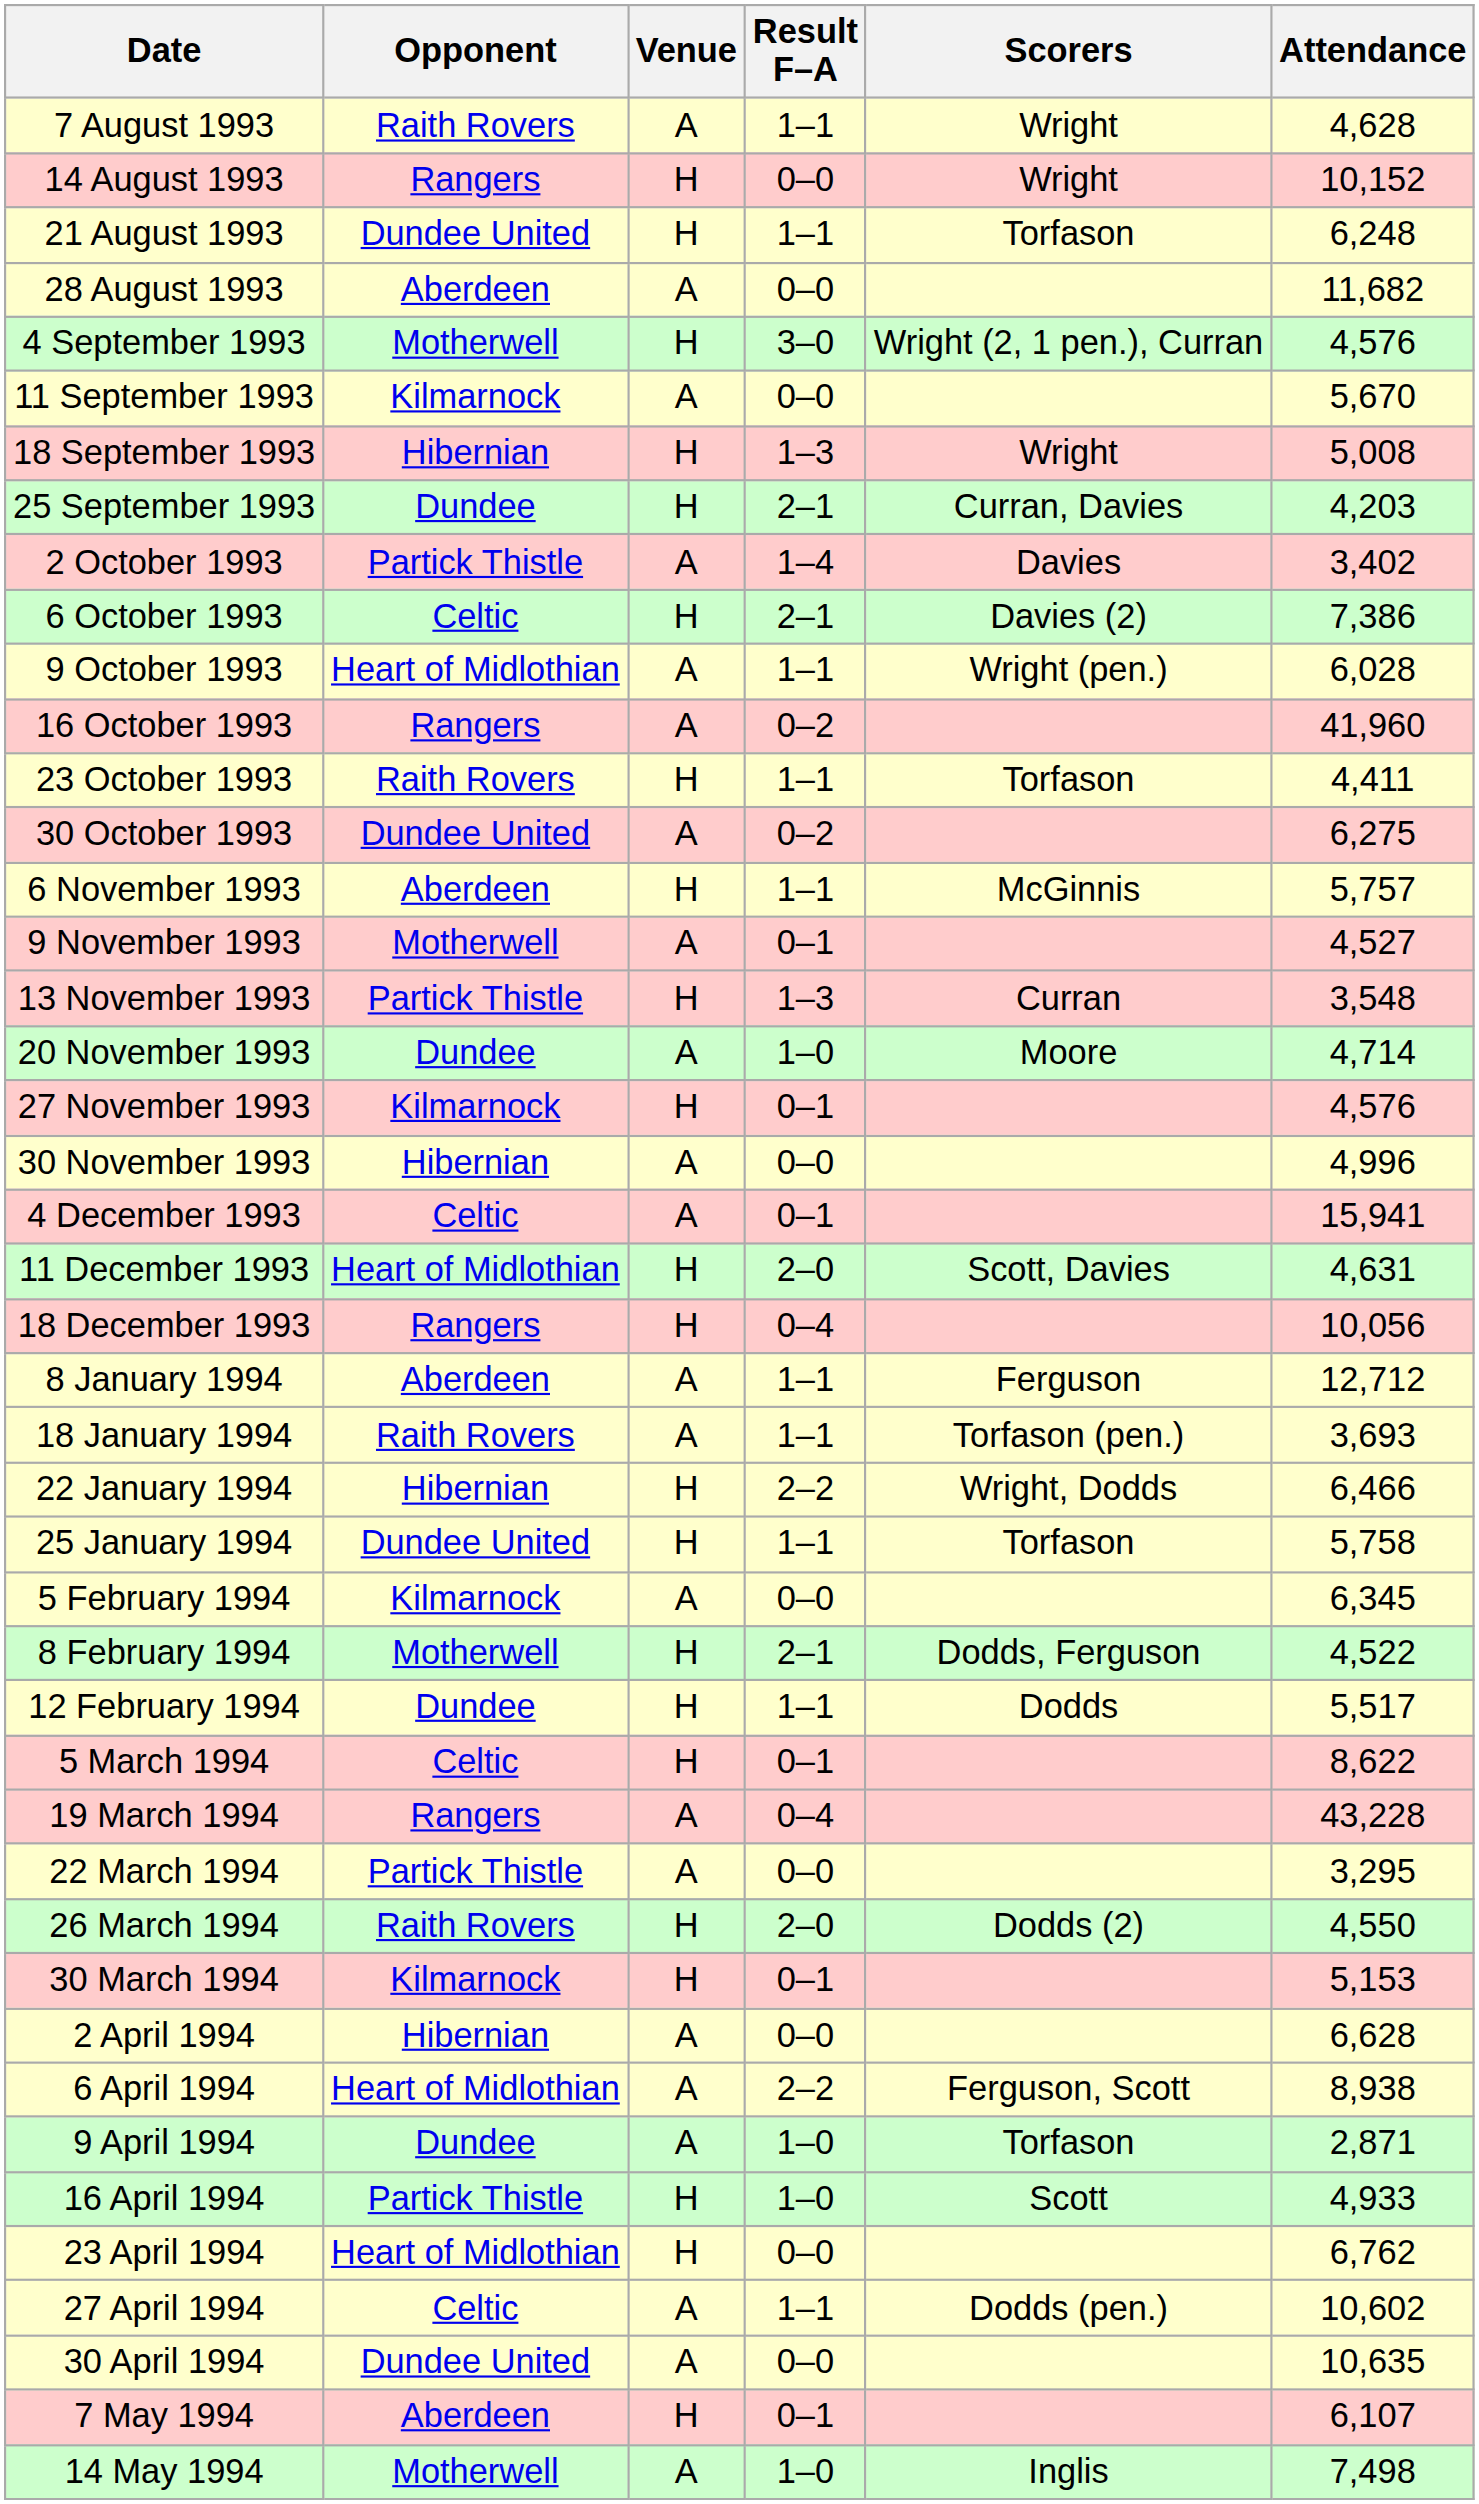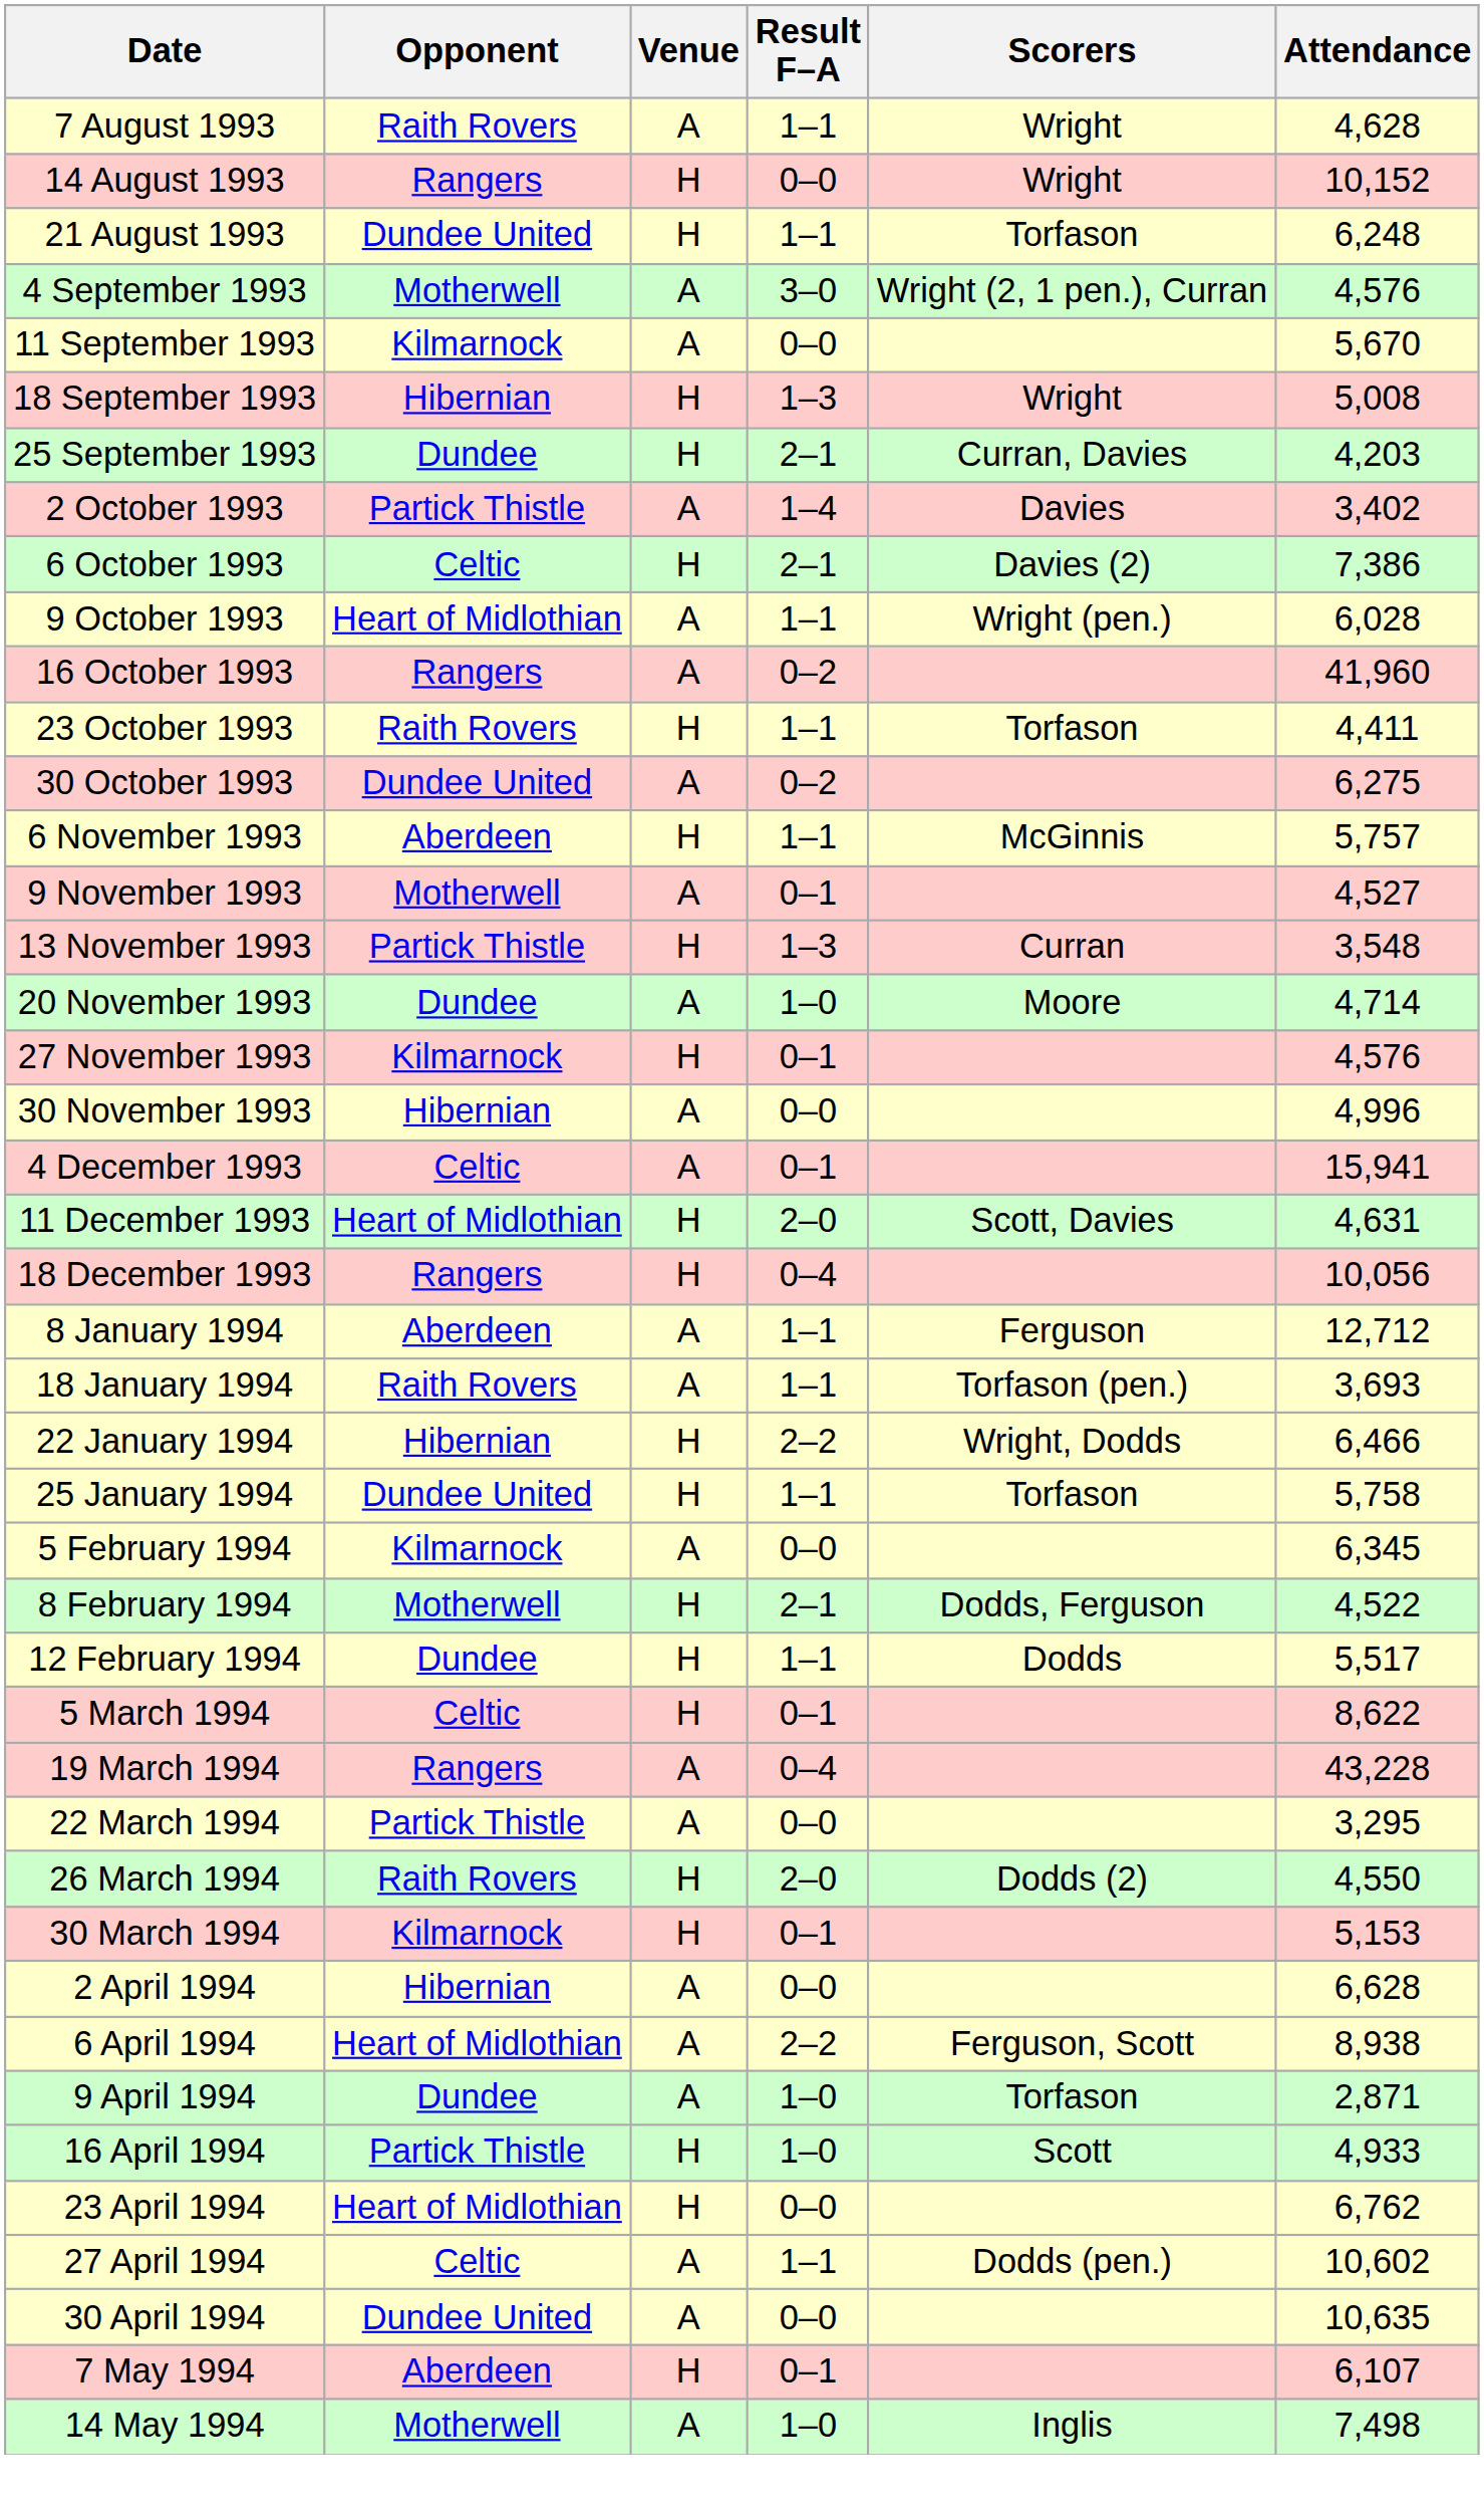 <table class="wikitable sortable" style="text-align:center;">
 <tr>
 <th>Date</th>
 <th>Opponent</th>
 <th>Venue</th>
 <th>Result<br>F–A</th>
 <th class=unsortable>Scorers</th>
 <th>Attendance</th>
 </tr>
 <tr bgcolor="#FFFFCC">
 <td>7 August 1993</td>
 <td><a href='#'>Raith Rovers</a></td>
 <td>A</td>
 <td>1–1</td>
 <td>Wright</td>
 <td>4,628</td>
 </tr>
 <tr bgcolor="#FFCCCC">
 <td>14 August 1993</td>
 <td><a href='#'>Rangers</a></td>
 <td>H</td>
 <td>0–0</td>
 <td>Wright</td>
 <td>10,152</td>
 </tr>
 <tr bgcolor="#FFFFCC">
 <td>21 August 1993</td>
 <td><a href='#'>Dundee United</a></td>
 <td>H</td>
 <td>1–1</td>
 <td>Torfason</td>
 <td>6,248</td>
 </tr>
-<tr bgcolor="#FFFFCC">
-<td>28 August 1993</td>
-<td><a href='#'>Aberdeen</a></td>
-<td>A</td>
-<td>0–0</td>
-<td></td>
-<td>11,682</td>
-</tr>
 <tr bgcolor="#CCFFCC">
 <td>4 September 1993</td>
 <td><a href='#'>Motherwell</a></td>
-<td>H</td>
+<td>A</td>
 <td>3–0</td>
 <td>Wright (2, 1 pen.), Curran</td>
 <td>4,576</td>
 </tr>
 <tr bgcolor="#FFFFCC">
 <td>11 September 1993</td>
 <td><a href='#'>Kilmarnock</a></td>
 <td>A</td>
 <td>0–0</td>
 <td></td>
 <td>5,670</td>
 </tr>
 <tr bgcolor="#FFCCCC">
 <td>18 September 1993</td>
 <td><a href='#'>Hibernian</a></td>
 <td>H</td>
 <td>1–3</td>
 <td>Wright</td>
 <td>5,008</td>
 </tr>
 <tr bgcolor="#CCFFCC">
 <td>25 September 1993</td>
 <td><a href='#'>Dundee</a></td>
 <td>H</td>
 <td>2–1</td>
 <td>Curran, Davies</td>
 <td>4,203</td>
 </tr>
 <tr bgcolor="#FFCCCC">
 <td>2 October 1993</td>
 <td><a href='#'>Partick Thistle</a></td>
 <td>A</td>
 <td>1–4</td>
 <td>Davies</td>
 <td>3,402</td>
 </tr>
 <tr bgcolor="#CCFFCC">
 <td>6 October 1993</td>
 <td><a href='#'>Celtic</a></td>
 <td>H</td>
 <td>2–1</td>
 <td>Davies (2)</td>
 <td>7,386</td>
 </tr>
 <tr bgcolor="#FFFFCC">
 <td>9 October 1993</td>
 <td><a href='#'>Heart of Midlothian</a></td>
 <td>A</td>
 <td>1–1</td>
 <td>Wright (pen.)</td>
 <td>6,028</td>
 </tr>
 <tr bgcolor="#FFCCCC">
 <td>16 October 1993</td>
 <td><a href='#'>Rangers</a></td>
 <td>A</td>
 <td>0–2</td>
 <td></td>
 <td>41,960</td>
 </tr>
 <tr bgcolor="#FFFFCC">
 <td>23 October 1993</td>
 <td><a href='#'>Raith Rovers</a></td>
 <td>H</td>
 <td>1–1</td>
 <td>Torfason</td>
 <td>4,411</td>
 </tr>
 <tr bgcolor="#FFCCCC">
 <td>30 October 1993</td>
 <td><a href='#'>Dundee United</a></td>
 <td>A</td>
 <td>0–2</td>
 <td></td>
 <td>6,275</td>
 </tr>
 <tr bgcolor="#FFFFCC">
 <td>6 November 1993</td>
 <td><a href='#'>Aberdeen</a></td>
 <td>H</td>
 <td>1–1</td>
 <td>McGinnis</td>
 <td>5,757</td>
 </tr>
 <tr bgcolor="#FFCCCC">
 <td>9 November 1993</td>
 <td><a href='#'>Motherwell</a></td>
 <td>A</td>
 <td>0–1</td>
 <td></td>
 <td>4,527</td>
 </tr>
 <tr bgcolor="#FFCCCC">
 <td>13 November 1993</td>
 <td><a href='#'>Partick Thistle</a></td>
 <td>H</td>
 <td>1–3</td>
 <td>Curran</td>
 <td>3,548</td>
 </tr>
 <tr bgcolor="#CCFFCC">
 <td>20 November 1993</td>
 <td><a href='#'>Dundee</a></td>
 <td>A</td>
 <td>1–0</td>
 <td>Moore</td>
 <td>4,714</td>
 </tr>
 <tr bgcolor="#FFCCCC">
 <td>27 November 1993</td>
 <td><a href='#'>Kilmarnock</a></td>
 <td>H</td>
 <td>0–1</td>
 <td></td>
 <td>4,576</td>
 </tr>
 <tr bgcolor="#FFFFCC">
 <td>30 November 1993</td>
 <td><a href='#'>Hibernian</a></td>
 <td>A</td>
 <td>0–0</td>
 <td></td>
 <td>4,996</td>
 </tr>
 <tr bgcolor="#FFCCCC">
 <td>4 December 1993</td>
 <td><a href='#'>Celtic</a></td>
 <td>A</td>
 <td>0–1</td>
 <td></td>
 <td>15,941</td>
 </tr>
 <tr bgcolor="#CCFFCC">
 <td>11 December 1993</td>
 <td><a href='#'>Heart of Midlothian</a></td>
 <td>H</td>
 <td>2–0</td>
 <td>Scott, Davies</td>
 <td>4,631</td>
 </tr>
 <tr bgcolor="#FFCCCC">
 <td>18 December 1993</td>
 <td><a href='#'>Rangers</a></td>
 <td>H</td>
 <td>0–4</td>
 <td></td>
 <td>10,056</td>
 </tr>
 <tr bgcolor="#FFFFCC">
 <td>8 January 1994</td>
 <td><a href='#'>Aberdeen</a></td>
 <td>A</td>
 <td>1–1</td>
 <td>Ferguson</td>
 <td>12,712</td>
 </tr>
 <tr bgcolor="#FFFFCC">
 <td>18 January 1994</td>
 <td><a href='#'>Raith Rovers</a></td>
 <td>A</td>
 <td>1–1</td>
 <td>Torfason (pen.)</td>
 <td>3,693</td>
 </tr>
 <tr bgcolor="#FFFFCC">
 <td>22 January 1994</td>
 <td><a href='#'>Hibernian</a></td>
 <td>H</td>
 <td>2–2</td>
 <td>Wright, Dodds</td>
 <td>6,466</td>
 </tr>
 <tr bgcolor="#FFFFCC">
 <td>25 January 1994</td>
 <td><a href='#'>Dundee United</a></td>
 <td>H</td>
 <td>1–1</td>
 <td>Torfason</td>
 <td>5,758</td>
 </tr>
 <tr bgcolor="#FFFFCC">
 <td>5 February 1994</td>
 <td><a href='#'>Kilmarnock</a></td>
 <td>A</td>
 <td>0–0</td>
 <td></td>
 <td>6,345</td>
 </tr>
 <tr bgcolor="#CCFFCC">
 <td>8 February 1994</td>
 <td><a href='#'>Motherwell</a></td>
 <td>H</td>
 <td>2–1</td>
 <td>Dodds, Ferguson</td>
 <td>4,522</td>
 </tr>
 <tr bgcolor="#FFFFCC">
 <td>12 February 1994</td>
 <td><a href='#'>Dundee</a></td>
 <td>H</td>
 <td>1–1</td>
 <td>Dodds</td>
 <td>5,517</td>
 </tr>
 <tr bgcolor="#FFCCCC">
 <td>5 March 1994</td>
 <td><a href='#'>Celtic</a></td>
 <td>H</td>
 <td>0–1</td>
 <td></td>
 <td>8,622</td>
 </tr>
 <tr bgcolor="#FFCCCC">
 <td>19 March 1994</td>
 <td><a href='#'>Rangers</a></td>
 <td>A</td>
 <td>0–4</td>
 <td></td>
 <td>43,228</td>
 </tr>
 <tr bgcolor="#FFFFCC">
 <td>22 March 1994</td>
 <td><a href='#'>Partick Thistle</a></td>
 <td>A</td>
 <td>0–0</td>
 <td></td>
 <td>3,295</td>
 </tr>
 <tr bgcolor="#CCFFCC">
 <td>26 March 1994</td>
 <td><a href='#'>Raith Rovers</a></td>
 <td>H</td>
 <td>2–0</td>
 <td>Dodds (2)</td>
 <td>4,550</td>
 </tr>
 <tr bgcolor="#FFCCCC">
 <td>30 March 1994</td>
 <td><a href='#'>Kilmarnock</a></td>
 <td>H</td>
 <td>0–1</td>
 <td></td>
 <td>5,153</td>
 </tr>
 <tr bgcolor="#FFFFCC">
 <td>2 April 1994</td>
 <td><a href='#'>Hibernian</a></td>
 <td>A</td>
 <td>0–0</td>
 <td></td>
 <td>6,628</td>
 </tr>
 <tr bgcolor="#FFFFCC">
 <td>6 April 1994</td>
 <td><a href='#'>Heart of Midlothian</a></td>
 <td>A</td>
 <td>2–2</td>
 <td>Ferguson, Scott</td>
 <td>8,938</td>
 </tr>
 <tr bgcolor="#CCFFCC">
 <td>9 April 1994</td>
 <td><a href='#'>Dundee</a></td>
 <td>A</td>
 <td>1–0</td>
 <td>Torfason</td>
 <td>2,871</td>
 </tr>
 <tr bgcolor="#CCFFCC">
 <td>16 April 1994</td>
 <td><a href='#'>Partick Thistle</a></td>
 <td>H</td>
 <td>1–0</td>
 <td>Scott</td>
 <td>4,933</td>
 </tr>
 <tr bgcolor="#FFFFCC">
 <td>23 April 1994</td>
 <td><a href='#'>Heart of Midlothian</a></td>
 <td>H</td>
 <td>0–0</td>
 <td></td>
 <td>6,762</td>
 </tr>
 <tr bgcolor="#FFFFCC">
 <td>27 April 1994</td>
 <td><a href='#'>Celtic</a></td>
 <td>A</td>
 <td>1–1</td>
 <td>Dodds (pen.)</td>
 <td>10,602</td>
 </tr>
 <tr bgcolor="#FFFFCC">
 <td>30 April 1994</td>
 <td><a href='#'>Dundee United</a></td>
 <td>A</td>
 <td>0–0</td>
 <td></td>
 <td>10,635</td>
 </tr>
 <tr bgcolor="#FFCCCC">
 <td>7 May 1994</td>
 <td><a href='#'>Aberdeen</a></td>
 <td>H</td>
 <td>0–1</td>
 <td></td>
 <td>6,107</td>
 </tr>
 <tr bgcolor="#CCFFCC">
 <td>14 May 1994</td>
 <td><a href='#'>Motherwell</a></td>
 <td>A</td>
 <td>1–0</td>
 <td>Inglis</td>
 <td>7,498</td>
 </tr>
 </table>
